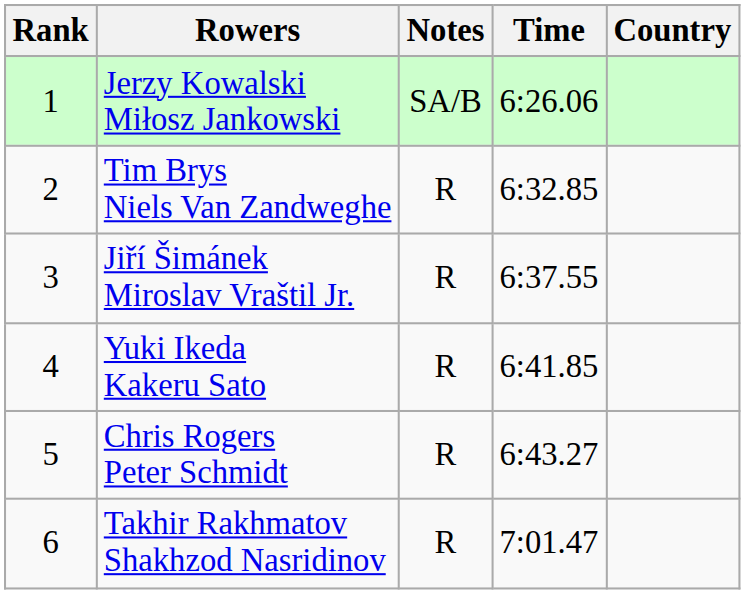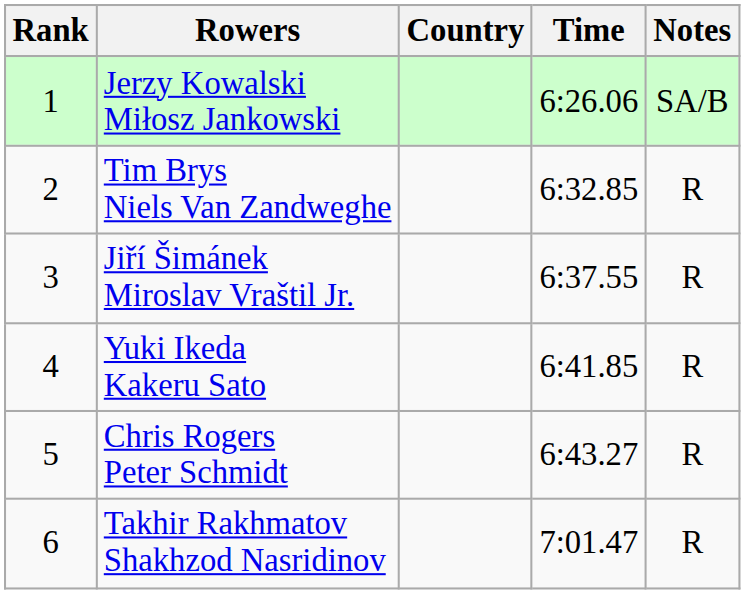 <table class="wikitable" style="text-align:center">
 <tr>
 <th>Rank</th>
 <th>Rowers</th>
+<th>Country</th>
+<th>Time</th>
 <th>Notes</th>
-<th>Time</th>
-<th>Country</th>
 </tr>
 <tr bgcolor=ccffcc>
 <td>1</td>
 <td align="left"><a href='#'>Jerzy Kowalski</a><br><a href='#'>Miłosz Jankowski</a></td>
+<td align="left"></td>
+<td>6:26.06</td>
 <td>SA/B</td>
-<td>6:26.06</td>
-<td align="left"></td>
 </tr>
 <tr>
 <td>2</td>
 <td align="left"><a href='#'>Tim Brys</a><br><a href='#'>Niels Van Zandweghe</a></td>
+<td align="left"></td>
+<td>6:32.85</td>
 <td>R</td>
-<td>6:32.85</td>
-<td align="left"></td>
 </tr>
 <tr>
 <td>3</td>
 <td align="left"><a href='#'>Jiří Šimánek</a><br><a href='#'>Miroslav Vraštil Jr.</a></td>
+<td align="left"></td>
+<td>6:37.55</td>
 <td>R</td>
-<td>6:37.55</td>
-<td align="left"></td>
 </tr>
 <tr>
 <td>4</td>
 <td align="left"><a href='#'>Yuki Ikeda</a><br><a href='#'>Kakeru Sato</a></td>
+<td align="left"></td>
+<td>6:41.85</td>
 <td>R</td>
-<td>6:41.85</td>
-<td align="left"></td>
 </tr>
 <tr>
 <td>5</td>
 <td align="left"><a href='#'>Chris Rogers</a><br><a href='#'>Peter Schmidt</a></td>
+<td align="left"></td>
+<td>6:43.27</td>
 <td>R</td>
-<td>6:43.27</td>
-<td align="left"></td>
 </tr>
 <tr>
 <td>6</td>
 <td align="left"><a href='#'>Takhir Rakhmatov</a><br><a href='#'>Shakhzod Nasridinov</a></td>
+<td align="left"></td>
+<td>7:01.47</td>
 <td>R</td>
-<td>7:01.47</td>
-<td align="left"></td>
 </tr>
 </table>
